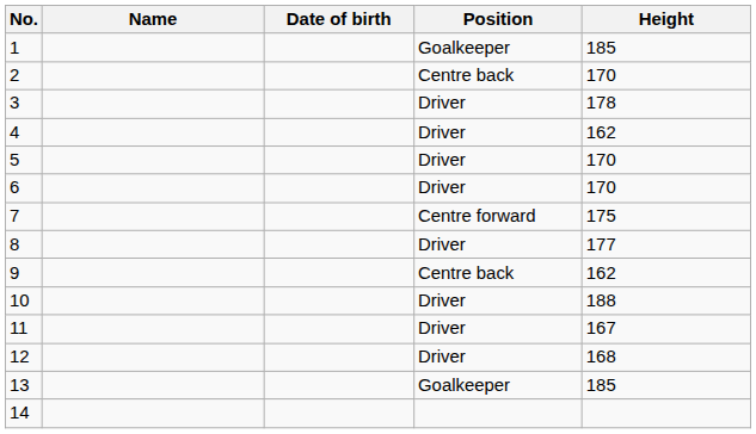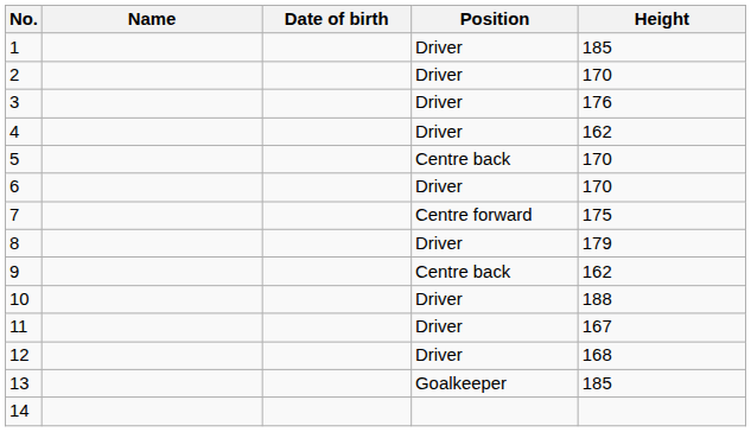 <table class=wikitable sortable style=font-size:100%; text-align:center;>
 <tr>
 <th>No.</th>
 <th style=width:12em>Name</th>
 <th style=width:8em>Date of birth</th>
 <th style=width:9em>Position</th>
 <th style=width:9em>Height</th>
 </tr>
 <tr>
 <td>1</td>
 <td align=left> </td>
 <td align=right></td>
-<td>Goalkeeper</td>
+<td>Driver</td>
 <td>185</td>
 </tr>
 <tr>
 <td>2</td>
 <td align=left> </td>
 <td align=right></td>
-<td>Centre back</td>
+<td>Driver</td>
 <td>170</td>
 </tr>
 <tr>
 <td>3</td>
 <td align=left> </td>
 <td align=right></td>
 <td>Driver</td>
-<td>178</td>
+<td>176</td>
 </tr>
 <tr>
 <td>4</td>
 <td align=left> </td>
 <td align=right></td>
 <td>Driver</td>
 <td>162</td>
 </tr>
 <tr>
 <td>5</td>
 <td align=left> </td>
 <td align=right></td>
-<td>Driver</td>
+<td>Centre back</td>
 <td>170</td>
 </tr>
 <tr>
 <td>6</td>
 <td align=left> </td>
 <td align=right></td>
 <td>Driver</td>
 <td>170</td>
 </tr>
 <tr>
 <td>7</td>
 <td align=left> </td>
 <td align=right></td>
 <td>Centre forward</td>
 <td>175</td>
 </tr>
 <tr>
 <td>8</td>
 <td align=left> </td>
 <td align=right></td>
 <td>Driver</td>
-<td>177</td>
+<td>179</td>
 </tr>
 <tr>
 <td>9</td>
 <td align=left> </td>
 <td align=right></td>
 <td>Centre back</td>
 <td>162</td>
 </tr>
 <tr>
 <td>10</td>
 <td align=left> </td>
 <td align=right></td>
 <td>Driver</td>
 <td>188</td>
 </tr>
 <tr>
 <td>11</td>
 <td align=left> </td>
 <td align=right></td>
 <td>Driver</td>
 <td>167</td>
 </tr>
 <tr>
 <td>12</td>
 <td align=left> </td>
 <td align=right></td>
 <td>Driver</td>
 <td>168</td>
 </tr>
 <tr>
 <td>13</td>
 <td align=left> </td>
 <td align=right></td>
 <td>Goalkeeper</td>
 <td>185</td>
 </tr>
 <tr>
 <td>14</td>
 <td align=left> </td>
 <td align=right></td>
 <td></td>
 <td></td>
 </tr>
 </table>
